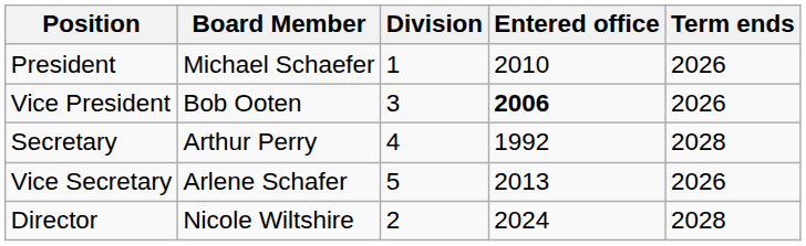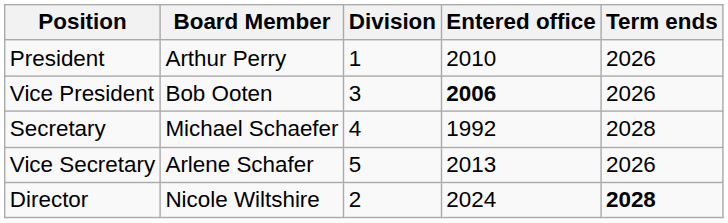 <table class="wikitable sortable">
 <tr>
 <th>Position</th>
 <th>Board Member</th>
 <th>Division</th>
 <th>Entered office</th>
 <th>Term ends</th>
 </tr>
 <tr>
 <td>President</td>
-<td>Michael Schaefer</td>
+<td>Arthur Perry</td>
 <td>1</td>
 <td>2010</td>
 <td>2026</td>
 </tr>
 <tr>
 <td>Vice President</td>
 <td>Bob Ooten</td>
 <td>3</td>
 <td><strong>2006</strong></td>
 <td>2026</td>
 </tr>
 <tr>
 <td>Secretary</td>
-<td>Arthur Perry</td>
+<td>Michael Schaefer</td>
 <td>4</td>
 <td>1992</td>
 <td>2028</td>
 </tr>
 <tr>
 <td>Vice Secretary</td>
 <td>Arlene Schafer</td>
 <td>5</td>
 <td>2013</td>
 <td>2026</td>
 </tr>
 <tr>
 <td>Director</td>
 <td>Nicole Wiltshire</td>
 <td>2</td>
 <td>2024</td>
-<td>2028</td>
+<td><strong>2028</strong></td>
 </tr>
 </table>
